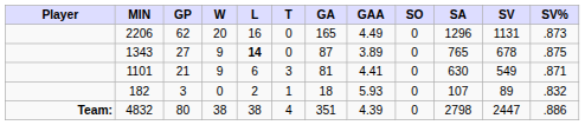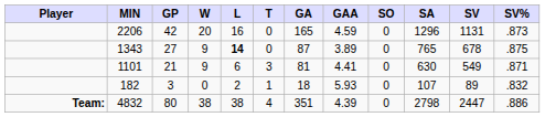 <table style="width:60%;" class="wikitable sortable">
 <tr>
 <th style="background:#ddf; width:10%;">Player</th>
 <th style="width:3%; background:#ddf;" title="Minutes played">MIN</th>
 <th style="width:3%; background:#ddf;" title="Games played in">GP</th>
 <th style="width:3%; background:#ddf;" title="Games played in">W</th>
 <th style="width:3%; background:#ddf;" title="Games played in">L</th>
 <th style="width:3%; background:#ddf;" title="Ties">T</th>
 <th style="width:3%; background:#ddf;" title="Goals against">GA</th>
 <th style="width:3%; background:#ddf;" title="Goals against average">GAA</th>
 <th style="width:3%; background:#ddf;" title="Shut-outs">SO</th>
 <th style="width:3%; background:#ddf;" title="Shots against">SA</th>
 <th style="width:3%; background:#ddf;" title="Shots saved">SV</th>
 <th style="width:3%; background:#ddf;" title="Save percentage">SV%</th>
 </tr>
 <tr style="text-align:center;">
 <td style="text-align:right;"></td>
 <td>2206</td>
-<td>62</td>
+<td>42</td>
 <td>20</td>
 <td>16</td>
 <td>0</td>
 <td>165</td>
-<td>4.49</td>
+<td>4.59</td>
 <td>0</td>
 <td>1296</td>
 <td>1131</td>
 <td>.873</td>
 </tr>
 <tr style="text-align:center;">
 <td style="text-align:right;"></td>
 <td>1343</td>
 <td>27</td>
 <td>9</td>
 <td><strong>14</strong></td>
 <td>0</td>
 <td>87</td>
 <td>3.89</td>
 <td>0</td>
 <td>765</td>
 <td>678</td>
 <td>.875</td>
 </tr>
 <tr style="text-align:center;">
 <td style="text-align:right;"></td>
 <td>1101</td>
 <td>21</td>
 <td>9</td>
 <td>6</td>
 <td>3</td>
 <td>81</td>
 <td>4.41</td>
 <td>0</td>
 <td>630</td>
 <td>549</td>
 <td>.871</td>
 </tr>
 <tr style="text-align:center;">
 <td style="text-align:right;"></td>
 <td>182</td>
 <td>3</td>
 <td>0</td>
 <td>2</td>
 <td>1</td>
 <td>18</td>
 <td>5.93</td>
 <td>0</td>
 <td>107</td>
 <td>89</td>
 <td>.832</td>
 </tr>
 <tr style="text-align:center;">
 <td style="text-align:right;"><strong>Team:</strong></td>
 <td>4832</td>
 <td>80</td>
 <td>38</td>
 <td>38</td>
 <td>4</td>
 <td>351</td>
 <td>4.39</td>
 <td>0</td>
 <td>2798</td>
 <td>2447</td>
 <td>.886</td>
 </tr>
 </table>
